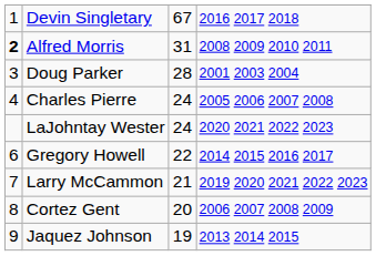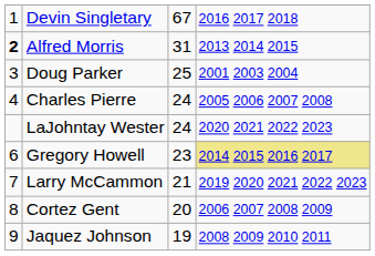 <table class="wikitable">
 <tr>
 </tr>
 <tr>
 <td>1</td>
 <td><a href='#'>Devin Singletary</a></td>
 <td><abbr>67</abbr></td>
 <td style="font-size:80%;"><a href='#'>2016</a> <a href='#'>2017</a> <a href='#'>2018</a></td>
 </tr>
 <tr>
 <td><strong>2</strong></td>
 <td><a href='#'>Alfred Morris</a></td>
 <td><abbr>31</abbr></td>
-<td style="font-size:80%;"><a href='#'>2008</a> <a href='#'>2009</a> <a href='#'>2010</a> <a href='#'>2011</a></td>
+<td style="font-size:80%;"><a href='#'>2013</a> <a href='#'>2014</a> <a href='#'>2015</a></td>
 </tr>
 <tr>
 <td>3</td>
 <td>Doug Parker</td>
-<td><abbr>28</abbr></td>
+<td><abbr>25</abbr></td>
 <td style="font-size:80%;"><a href='#'>2001</a> <a href='#'>2003</a> <a href='#'>2004</a></td>
 </tr>
 <tr>
 <td>4</td>
 <td>Charles Pierre</td>
 <td><abbr>24</abbr></td>
 <td style="font-size:80%;"><a href='#'>2005</a> <a href='#'>2006</a> <a href='#'>2007</a> <a href='#'>2008</a></td>
 </tr>
 <tr>
 <td></td>
 <td>LaJohntay Wester</td>
 <td><abbr>24</abbr></td>
 <td style="font-size:80%;"><a href='#'>2020</a> <a href='#'>2021</a> <a href='#'>2022</a> <a href='#'>2023</a></td>
 </tr>
 <tr>
 <td>6</td>
 <td>Gregory Howell</td>
-<td><abbr>22</abbr></td>
-<td style="font-size:80%;"><a href='#'>2014</a> <a href='#'>2015</a> <a href='#'>2016</a> <a href='#'>2017</a></td>
+<td><abbr>23</abbr></td>
+<td style="background: khaki; font-size:80%;"><a href='#'>2014</a> <a href='#'>2015</a> <a href='#'>2016</a> <a href='#'>2017</a></td>
 </tr>
 <tr>
 <td>7</td>
 <td>Larry McCammon</td>
 <td><abbr>21</abbr></td>
 <td style="font-size:80%;"><a href='#'>2019</a> <a href='#'>2020</a> <a href='#'>2021</a> <a href='#'>2022</a> <a href='#'>2023</a></td>
 </tr>
 <tr>
 <td>8</td>
 <td>Cortez Gent</td>
 <td><abbr>20</abbr></td>
 <td style="font-size:80%;"><a href='#'>2006</a> <a href='#'>2007</a> <a href='#'>2008</a> <a href='#'>2009</a></td>
 </tr>
 <tr>
 <td>9</td>
 <td>Jaquez Johnson</td>
 <td><abbr>19</abbr></td>
-<td style="font-size:80%;"><a href='#'>2013</a> <a href='#'>2014</a> <a href='#'>2015</a></td>
+<td style="font-size:80%;"><a href='#'>2008</a> <a href='#'>2009</a> <a href='#'>2010</a> <a href='#'>2011</a></td>
 </tr>
 </table>
